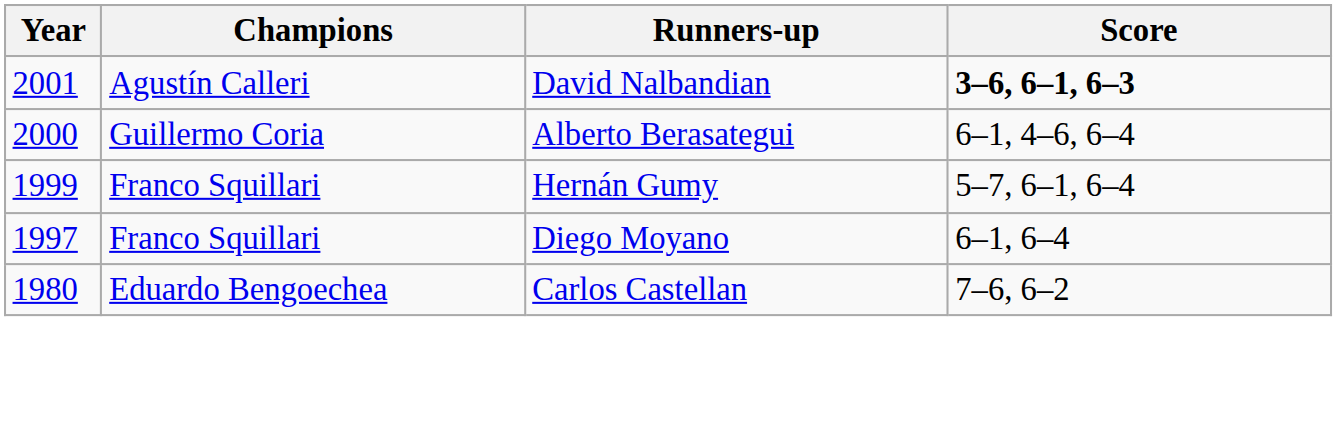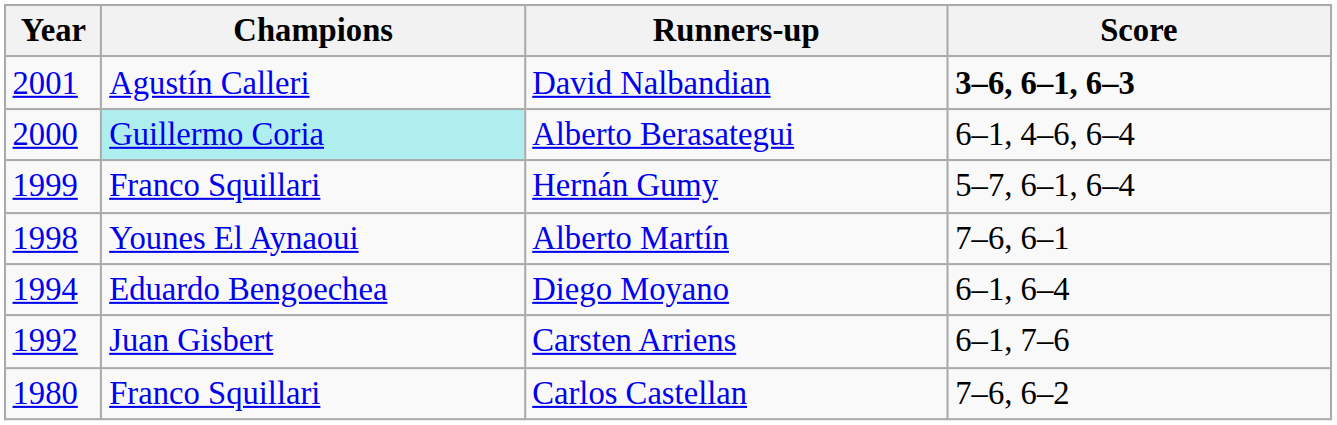 <table class="wikitable">
 <tr>
 <th style="width:40px">Year</th>
 <th style="width:200px">Champions</th>
 <th style="width:200px">Runners-up</th>
 <th style="width:180px" class="unsortable">Score</th>
 </tr>
 <tr>
 <td><a href='#'>2001</a></td>
 <td> <a href='#'>Agustín Calleri</a></td>
 <td> <a href='#'>David Nalbandian</a></td>
 <td><strong>3–6, 6–1, 6–3</strong></td>
 </tr>
 <tr>
 <td><a href='#'>2000</a></td>
-<td> <a href='#'>Guillermo Coria</a></td>
+<td style="background: paleturquoise;"> <a href='#'>Guillermo Coria</a></td>
 <td> <a href='#'>Alberto Berasategui</a></td>
 <td>6–1, 4–6, 6–4</td>
 </tr>
 <tr>
 <td><a href='#'>1999</a></td>
 <td> <a href='#'>Franco Squillari</a></td>
 <td> <a href='#'>Hernán Gumy</a></td>
 <td>5–7, 6–1, 6–4</td>
 </tr>
 <tr>
-<td><a href='#'>1997</a></td>
-<td> <a href='#'>Franco Squillari</a></td>
+<td><a href='#'>1998</a></td>
+<td> <a href='#'>Younes El Aynaoui</a></td>
+<td> <a href='#'>Alberto Martín</a></td>
+<td>7–6, 6–1</td>
+</tr>
+<tr>
+<td><a href='#'>1994</a></td>
+<td> <a href='#'>Eduardo Bengoechea</a></td>
 <td> <a href='#'>Diego Moyano</a></td>
 <td>6–1, 6–4</td>
 </tr>
 <tr>
+<td><a href='#'>1992</a></td>
+<td> <a href='#'>Juan Gisbert</a></td>
+<td> <a href='#'>Carsten Arriens</a></td>
+<td>6–1, 7–6</td>
+</tr>
+<tr>
 <td><a href='#'>1980</a></td>
-<td> <a href='#'>Eduardo Bengoechea</a></td>
+<td> <a href='#'>Franco Squillari</a></td>
 <td> <a href='#'>Carlos Castellan</a></td>
 <td>7–6, 6–2</td>
 </tr>
 </table>
